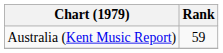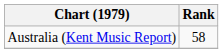 <table class="wikitable">
 <tr>
 <th>Chart (1979)</th>
 <th>Rank</th>
 </tr>
 <tr>
 <td>Australia (<a href='#'>Kent Music Report</a>)</td>
-<td style="text-align:center;">59</td>
+<td style="text-align:center;">58</td>
 </tr>
 <tr>
 </tr>
 </table>
